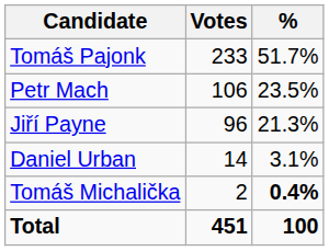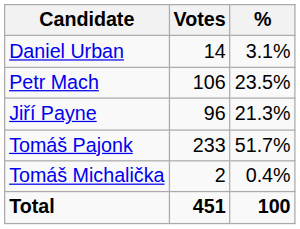 <table class=wikitable style=text-align:right>
 <tr>
 <th>Candidate</th>
 <th>Votes</th>
 <th>%</th>
 </tr>
 <tr>
-<td align=left><a href='#'>Tomáš Pajonk</a></td>
-<td>233</td>
-<td>51.7%</td>
+<td align=left><a href='#'>Daniel Urban</a></td>
+<td>14</td>
+<td>3.1%</td>
 </tr>
 <tr>
 <td align=left><a href='#'>Petr Mach</a></td>
 <td>106</td>
 <td>23.5%</td>
 </tr>
 <tr>
 <td align=left><a href='#'>Jiří Payne</a></td>
 <td>96</td>
 <td>21.3%</td>
 </tr>
 <tr>
-<td align=left><a href='#'>Daniel Urban</a></td>
-<td>14</td>
-<td>3.1%</td>
+<td align=left><a href='#'>Tomáš Pajonk</a></td>
+<td>233</td>
+<td>51.7%</td>
 </tr>
 <tr>
 <td align=left><a href='#'>Tomáš Michalička</a></td>
 <td>2</td>
-<td><strong>0.4%</strong></td>
+<td>0.4%</td>
 </tr>
 <tr>
 <td align=left><strong>Total</strong></td>
 <td><strong>451</strong></td>
 <td><strong>100</strong></td>
 </tr>
 </table>
